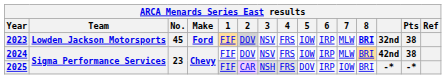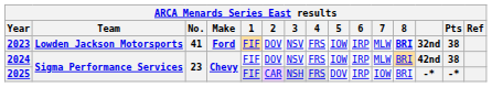 <table class="wikitable" style="text-align:center; font-size:75%">
 <tr>
 <th colspan="15"><a href='#'>ARCA Menards Series East</a> results</th>
 </tr>
 <tr>
 <th>Year</th>
 <th>Team</th>
 <th>No.</th>
 <th>Make</th>
 <th>1</th>
 <th>2</th>
 <th>3</th>
 <th>4</th>
 <th>5</th>
 <th>6</th>
 <th>7</th>
 <th>8</th>
 <th></th>
 <th>Pts</th>
 <th>Ref</th>
 </tr>
 <tr>
 <th><a href='#'>2023</a></th>
 <th><a href='#'>Lowden Jackson Motorsports</a></th>
-<th>45</th>
+<th>41</th>
 <th><a href='#'>Ford</a></th>
 <td style="background:#FFDF9F;"><a href='#'>FIF</a><br></td>
-<td style="background: lightgrey;"><a href='#'>DOV</a></td>
+<td><a href='#'>DOV</a></td>
 <td><a href='#'>NSV</a></td>
 <td><a href='#'>FRS</a></td>
 <td><a href='#'>IOW</a></td>
 <td><a href='#'>IRP</a></td>
 <td><a href='#'>MLW</a></td>
 <td><strong><a href='#'>BRI</a></strong></td>
 <th>32nd</th>
 <th>38</th>
 <th></th>
 </tr>
 <tr>
 <th><a href='#'>2024</a></th>
 <th rowspan=2><a href='#'>Sigma Performance Services</a></th>
 <th rowspan=2>23</th>
 <th rowspan=2><a href='#'>Chevy</a></th>
 <td><a href='#'>FIF</a></td>
 <td><a href='#'>DOV</a></td>
 <td><a href='#'>NSV</a></td>
 <td><a href='#'>FRS</a></td>
 <td><a href='#'>IOW</a></td>
 <td><a href='#'>IRP</a></td>
 <td><a href='#'>MLW</a></td>
 <td style="background:#FFDF9F;"><a href='#'>BRI</a><br></td>
 <th>42nd</th>
 <th>38</th>
 <th></th>
 </tr>
 <tr>
 <th><a href='#'>2025</a></th>
 <td style="background:#DFDFDF;"><a href='#'>FIF</a><br></td>
 <td style="background:#EFCFFF;"><a href='#'>CAR</a><br></td>
 <td style="background:#DFDFDF;"><a href='#'>NSH</a><br></td>
 <td style="background:#DFDFDF;"><a href='#'>FRS</a><br></td>
 <td><a href='#'>DOV</a></td>
 <td><a href='#'>IRP</a></td>
 <td><a href='#'>IOW</a></td>
 <td><a href='#'>BRI</a></td>
 <th>-*</th>
 <th>-*</th>
 <th></th>
 </tr>
 </table>
